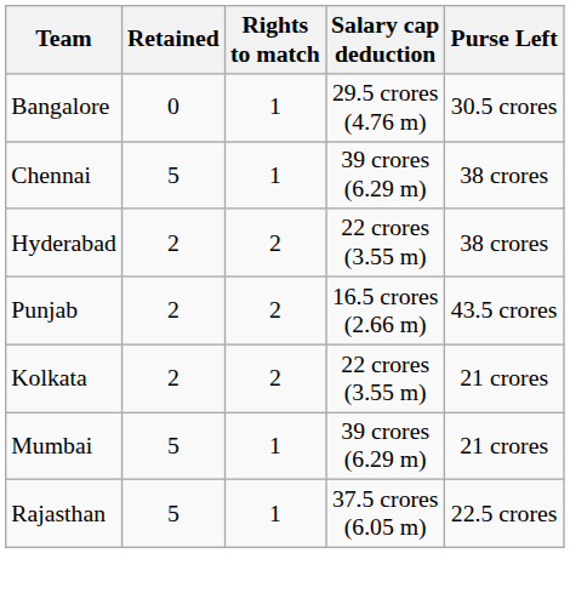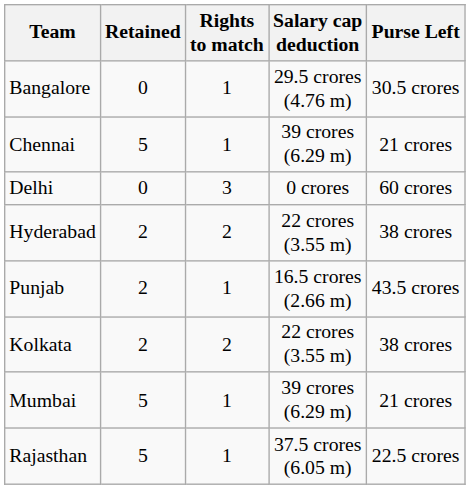 <table class=wikitable style="margin:0; font-size:90%; text-align:center">
 <tr>
 <th>Team</th>
 <th>Retained</th>
 <th>Rights<br>to match</th>
 <th>Salary cap<br>deduction</th>
 <th>Purse Left</th>
 </tr>
 <tr>
 <td style="text-align:left">Bangalore</td>
 <td>0</td>
 <td>1</td>
 <td>29.5 crores<br>(4.76 m)</td>
 <td>30.5 crores</td>
 </tr>
 <tr>
 <td style="text-align:left">Chennai</td>
 <td>5</td>
 <td>1</td>
 <td>39 crores<br>(6.29 m)</td>
-<td>38 crores</td>
+<td>21 crores</td>
+</tr>
+<tr>
+<td style="text-align:left">Delhi</td>
+<td>0</td>
+<td>3</td>
+<td>0 crores</td>
+<td>60 crores</td>
 </tr>
 <tr>
 <td style="text-align:left">Hyderabad</td>
 <td>2</td>
 <td>2</td>
 <td>22 crores<br>(3.55 m)</td>
 <td>38 crores</td>
 </tr>
 <tr>
 <td style="text-align:left">Punjab</td>
 <td>2</td>
-<td>2</td>
+<td>1</td>
 <td>16.5 crores<br>(2.66 m)</td>
 <td>43.5 crores</td>
 </tr>
 <tr>
 <td style="text-align:left">Kolkata</td>
 <td>2</td>
 <td>2</td>
 <td>22 crores<br>(3.55 m)</td>
-<td>21 crores</td>
+<td>38 crores</td>
 </tr>
 <tr>
 <td style="text-align:left">Mumbai</td>
 <td>5</td>
 <td>1</td>
 <td>39 crores<br>(6.29 m)</td>
 <td>21 crores</td>
 </tr>
 <tr>
 <td style="text-align:left">Rajasthan</td>
 <td>5</td>
 <td>1</td>
 <td>37.5 crores<br>(6.05 m)</td>
 <td>22.5 crores</td>
 </tr>
 </table>
